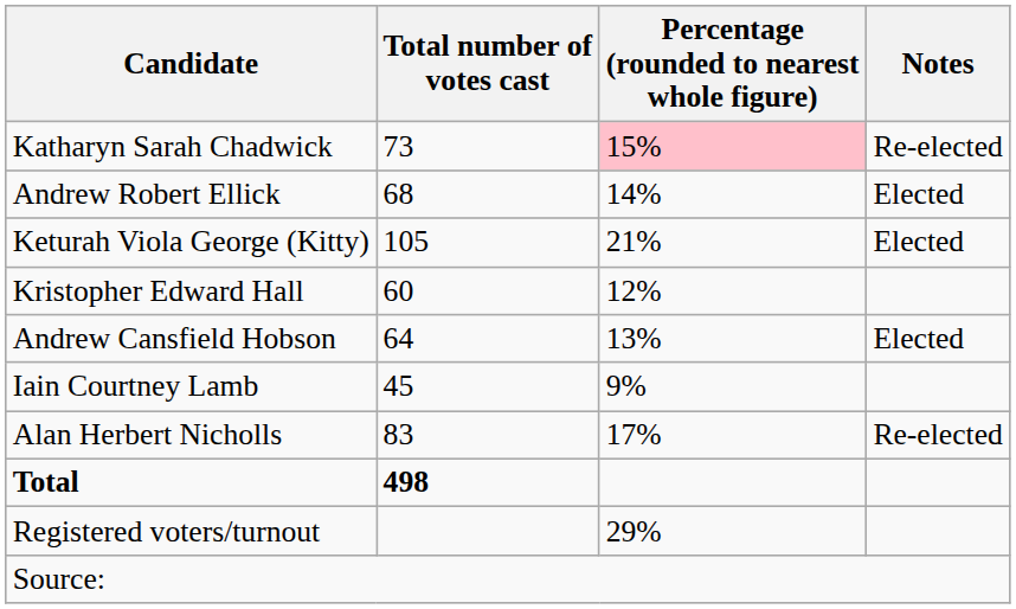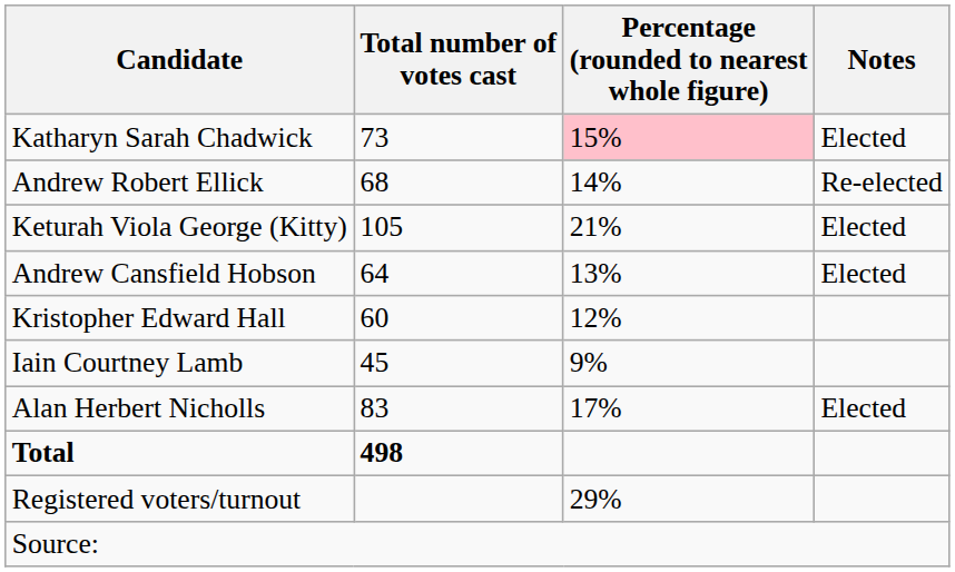 <table class="wikitable">
 <tr>
 <th><strong>Candidate</strong></th>
 <th><strong>Total number of</strong><br><strong>votes cast</strong></th>
 <th><strong>Percentage</strong><br><strong>(rounded to nearest</strong><br><strong>whole figure)</strong></th>
 <th><strong>Notes</strong></th>
 </tr>
 <tr>
 <td>Katharyn Sarah Chadwick</td>
 <td>73</td>
 <td style="background: pink;">15%</td>
-<td>Re-elected</td>
+<td>Elected</td>
 </tr>
 <tr>
 <td>Andrew Robert Ellick</td>
 <td>68</td>
 <td>14%</td>
-<td>Elected</td>
+<td>Re-elected</td>
 </tr>
 <tr>
 <td>Keturah Viola George (Kitty)</td>
 <td>105</td>
 <td>21%</td>
 <td>Elected</td>
 </tr>
 <tr>
+<td>Andrew Cansfield Hobson</td>
+<td>64</td>
+<td>13%</td>
+<td>Elected</td>
+</tr>
+<tr>
 <td>Kristopher Edward Hall</td>
 <td>60</td>
 <td>12%</td>
 <td></td>
-</tr>
-<tr>
-<td>Andrew Cansfield Hobson</td>
-<td>64</td>
-<td>13%</td>
-<td>Elected</td>
 </tr>
 <tr>
 <td>Iain Courtney Lamb</td>
 <td>45</td>
 <td>9%</td>
 <td></td>
 </tr>
 <tr>
 <td>Alan Herbert Nicholls</td>
 <td>83</td>
 <td>17%</td>
-<td>Re-elected</td>
+<td>Elected</td>
 </tr>
 <tr>
 <td><strong>Total</strong></td>
 <td><strong>498</strong></td>
 <td></td>
 <td></td>
 </tr>
 <tr>
 <td>Registered voters/turnout</td>
 <td></td>
 <td>29%</td>
 <td></td>
 </tr>
 <tr>
 <td colspan="4">Source: </td>
 </tr>
 </table>
